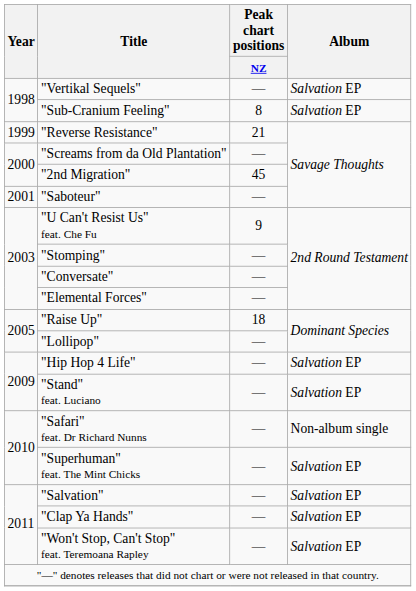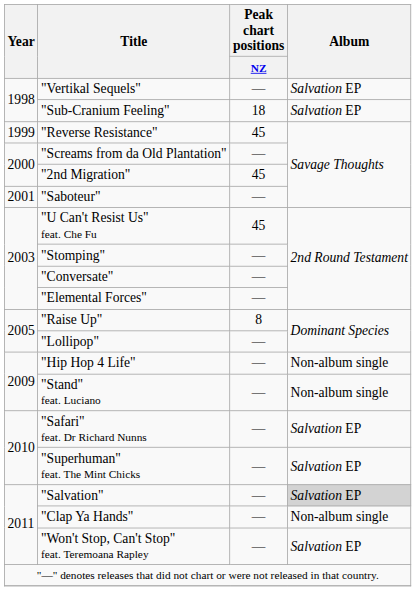 <table class="wikitable plainrowheaders">
 <tr>
 <th rowspan="2"  width="1em">Year</th>
 <th rowspan="2">Title</th>
 <th width="3em">Peak chart positions</th>
 <th rowspan="2">Album</th>
 </tr>
 <tr>
 <th><small><a href='#'>NZ</a></small></th>
 </tr>
 <tr>
 <td rowspan=2>1998</td>
 <td>"Vertikal Sequels"</td>
 <td align="center">—</td>
 <td><em>Salvation</em> EP</td>
 </tr>
 <tr>
 <td>"Sub-Cranium Feeling"</td>
-<td align="center">8</td>
+<td align="center">18</td>
 <td><em>Salvation</em> EP</td>
 </tr>
 <tr>
 <td>1999</td>
 <td>"Reverse Resistance"</td>
-<td align="center">21</td>
+<td align="center">45</td>
 <td rowspan=4><em>Savage Thoughts</em></td>
 </tr>
 <tr>
 <td rowspan=2>2000</td>
 <td>"Screams from da Old Plantation"</td>
 <td align="center">—</td>
 </tr>
 <tr>
 <td>"2nd Migration"</td>
 <td align="center">45</td>
 </tr>
 <tr>
 <td>2001</td>
 <td>"Saboteur"</td>
 <td align="center">—</td>
 </tr>
 <tr>
 <td rowspan=4>2003</td>
 <td>"U Can't Resist Us"<br><small>feat. Che Fu</small></td>
-<td align="center">9</td>
+<td align="center">45</td>
 <td rowspan=4><em>2nd Round Testament</em></td>
 </tr>
 <tr>
 <td>"Stomping"</td>
 <td align="center">—</td>
 </tr>
 <tr>
 <td>"Conversate"</td>
 <td align="center">—</td>
 </tr>
 <tr>
 <td>"Elemental Forces"</td>
 <td align="center">—</td>
 </tr>
 <tr>
 <td rowspan=2>2005</td>
 <td>"Raise Up"</td>
-<td align="center">18</td>
+<td align="center">8</td>
 <td rowspan=2><em>Dominant Species</em></td>
 </tr>
 <tr>
 <td>"Lollipop"</td>
 <td align="center">—</td>
 </tr>
 <tr>
 <td rowspan=2>2009</td>
 <td>"Hip Hop 4 Life"</td>
 <td align="center">—</td>
-<td><em>Salvation</em> EP</td>
+<td>Non-album single</td>
 </tr>
 <tr>
 <td>"Stand"<br><small>feat. Luciano</small></td>
 <td align="center">—</td>
-<td><em>Salvation</em> EP</td>
+<td>Non-album single</td>
 </tr>
 <tr>
 <td rowspan=2>2010</td>
 <td>"Safari"<br><small>feat. Dr Richard Nunns</small></td>
 <td align="center">—</td>
-<td>Non-album single</td>
+<td><em>Salvation</em> EP</td>
 </tr>
 <tr>
 <td>"Superhuman"<br><small>feat. The Mint Chicks</small></td>
 <td align="center">—</td>
 <td><em>Salvation</em> EP</td>
 </tr>
 <tr>
 <td rowspan=3>2011</td>
 <td>"Salvation"</td>
 <td align="center">—</td>
-<td><em>Salvation</em> EP</td>
+<td style="background: lightgrey;"><em>Salvation</em> EP</td>
 </tr>
 <tr>
 <td>"Clap Ya Hands"</td>
 <td align="center">—</td>
-<td><em>Salvation</em> EP</td>
+<td>Non-album single</td>
 </tr>
 <tr>
 <td>"Won't Stop, Can't Stop"<br><small>feat. Teremoana Rapley</small></td>
 <td align="center">—</td>
 <td><em>Salvation</em> EP</td>
 </tr>
 <tr>
 <td align=center colspan=4><small>"—" denotes releases that did not chart or were not released in that country.</small></td>
 </tr>
 <tr>
 </tr>
 </table>
